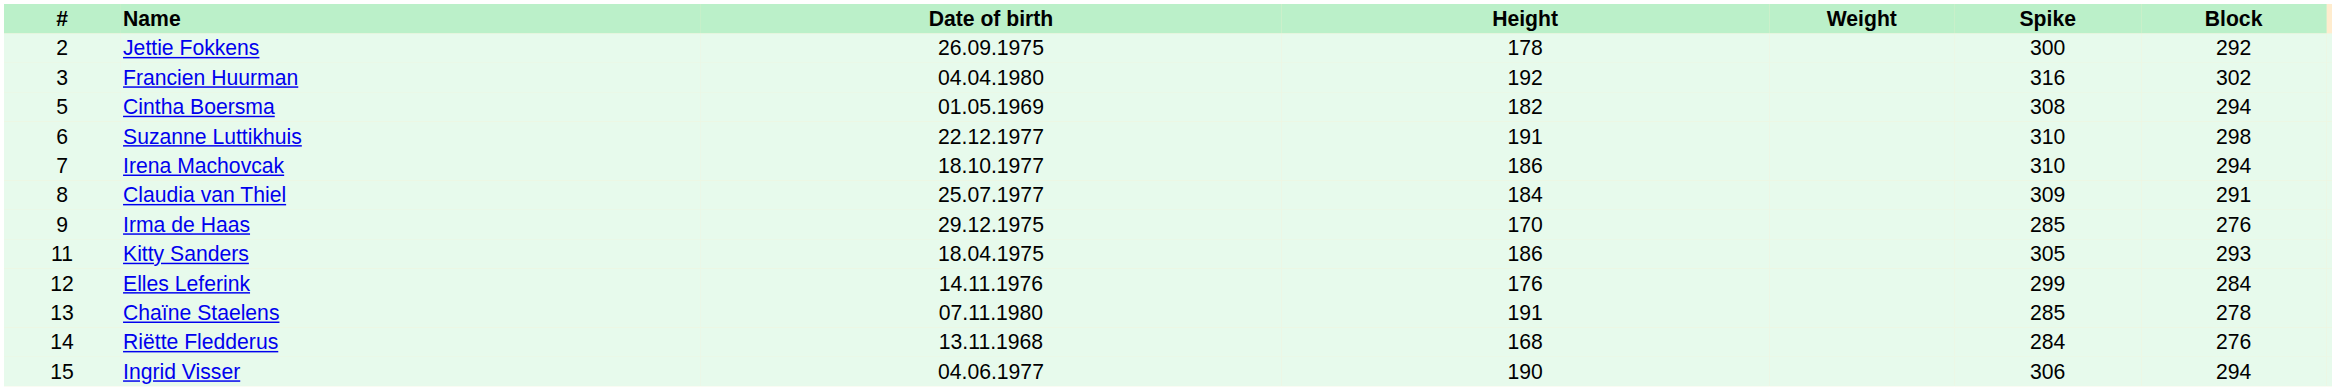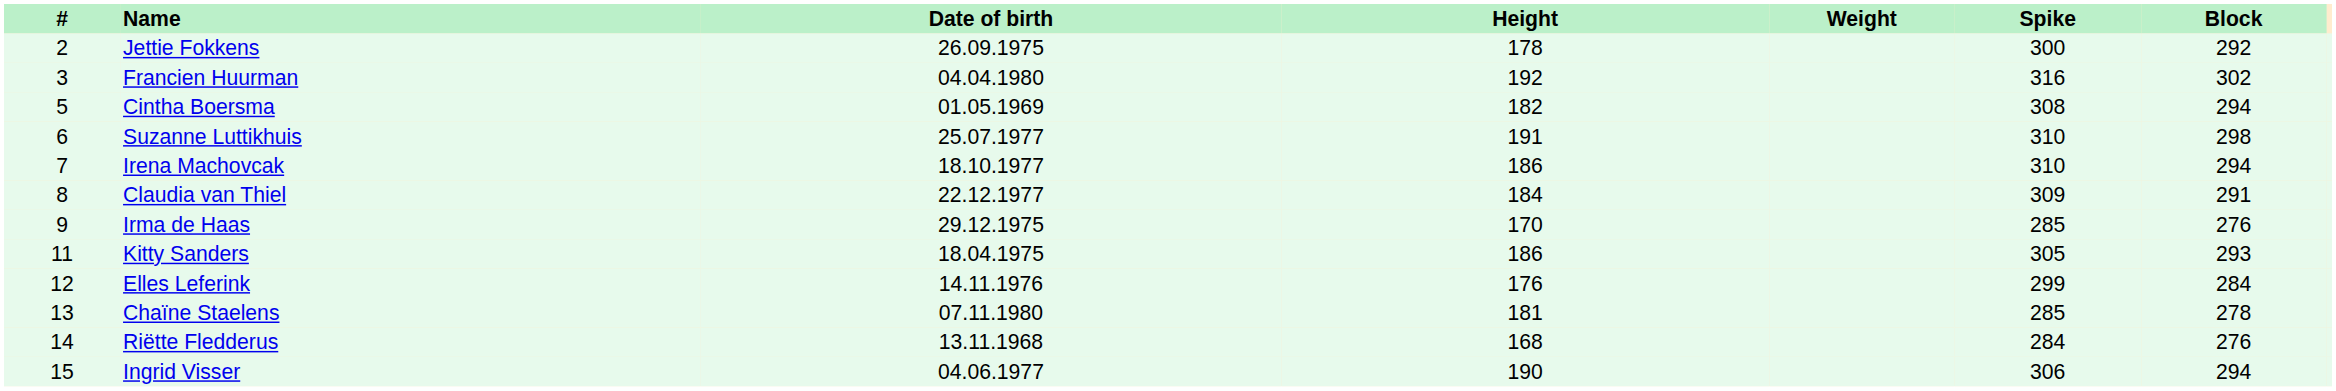 <table border=0 cellpadding=2 cellspacing=0  |- bgcolor=#FFECCE style="text-align:center; font-size:90%;" width=100%>
 <tr bgcolor=#BBF0C9>
 <th width=5%>#</th>
 <th width=25% align=left>Name</th>
 <th width=25%>Date of birth</th>
 <th width=21%>Height</th>
 <th width=8%>Weight</th>
 <th width=8%>Spike</th>
 <th width=8%>Block</th>
 </tr>
 <tr bgcolor=#E7FAEC>
 <td>2</td>
 <td align=left><a href='#'>Jettie Fokkens</a></td>
 <td>26.09.1975</td>
 <td>178</td>
 <td></td>
 <td>300</td>
 <td>292</td>
 <td></td>
 </tr>
 <tr bgcolor=#E7FAEC>
 <td>3</td>
 <td align=left><a href='#'>Francien Huurman</a></td>
 <td>04.04.1980</td>
 <td>192</td>
 <td></td>
 <td>316</td>
 <td>302</td>
 <td></td>
 </tr>
 <tr bgcolor=#E7FAEC>
 <td>5</td>
 <td align=left><a href='#'>Cintha Boersma</a></td>
 <td>01.05.1969</td>
 <td>182</td>
 <td></td>
 <td>308</td>
 <td>294</td>
 <td></td>
 </tr>
 <tr bgcolor=#E7FAEC>
 <td>6</td>
 <td align=left><a href='#'>Suzanne Luttikhuis</a></td>
-<td>22.12.1977</td>
+<td>25.07.1977</td>
 <td>191</td>
 <td></td>
 <td>310</td>
 <td>298</td>
 <td></td>
 </tr>
 <tr bgcolor=#E7FAEC>
 <td>7</td>
 <td align=left><a href='#'>Irena Machovcak</a></td>
 <td>18.10.1977</td>
 <td>186</td>
 <td></td>
 <td>310</td>
 <td>294</td>
 <td></td>
 </tr>
 <tr bgcolor=#E7FAEC>
 <td>8</td>
 <td align=left><a href='#'>Claudia van Thiel</a></td>
-<td>25.07.1977</td>
+<td>22.12.1977</td>
 <td>184</td>
 <td></td>
 <td>309</td>
 <td>291</td>
 <td></td>
 </tr>
 <tr bgcolor=#E7FAEC>
 <td>9</td>
 <td align=left><a href='#'>Irma de Haas</a></td>
 <td>29.12.1975</td>
 <td>170</td>
 <td></td>
 <td>285</td>
 <td>276</td>
 <td></td>
 </tr>
 <tr bgcolor=#E7FAEC>
 <td>11</td>
 <td align=left><a href='#'>Kitty Sanders</a></td>
 <td>18.04.1975</td>
 <td>186</td>
 <td></td>
 <td>305</td>
 <td>293</td>
 <td></td>
 </tr>
 <tr bgcolor=#E7FAEC>
 <td>12</td>
 <td align=left><a href='#'>Elles Leferink</a></td>
 <td>14.11.1976</td>
 <td>176</td>
 <td></td>
 <td>299</td>
 <td>284</td>
 <td></td>
 </tr>
 <tr bgcolor=#E7FAEC>
 <td>13</td>
 <td align=left><a href='#'>Chaïne Staelens</a></td>
 <td>07.11.1980</td>
-<td>191</td>
+<td>181</td>
 <td></td>
 <td>285</td>
 <td>278</td>
 <td></td>
 </tr>
 <tr bgcolor=#E7FAEC>
 <td>14</td>
 <td align=left><a href='#'>Riëtte Fledderus</a></td>
 <td>13.11.1968</td>
 <td>168</td>
 <td></td>
 <td>284</td>
 <td>276</td>
 <td></td>
 </tr>
 <tr bgcolor=#E7FAEC>
 <td>15</td>
 <td align=left><a href='#'>Ingrid Visser</a></td>
 <td>04.06.1977</td>
 <td>190</td>
 <td></td>
 <td>306</td>
 <td>294</td>
 <td></td>
 </tr>
 </table>
